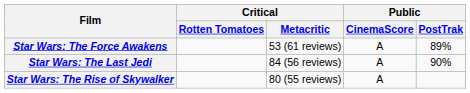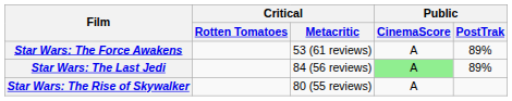 <table class="wikitable plainrowheaders sortable" style="text-align: center;">
 <tr>
 <th scope="col" rowspan="2">Film</th>
 <th scope="col" colspan="2">Critical</th>
 <th colspan="2" scope="col">Public</th>
 </tr>
 <tr>
 <th scope="col"><a href='#'>Rotten Tomatoes</a></th>
 <th scope="col"><a href='#'>Metacritic</a></th>
 <th scope="col"><a href='#'>CinemaScore</a></th>
 <th><a href='#'>PostTrak</a></th>
 </tr>
 <tr>
 <th scope="row"><em><a href='#'>Star Wars: The Force Awakens</a></em></th>
 <td></td>
 <td>53 (61 reviews)</td>
 <td>A</td>
 <td>89%</td>
 </tr>
 <tr>
 <th scope="row"><em><a href='#'>Star Wars: The Last Jedi</a></em></th>
 <td></td>
 <td>84 (56 reviews)</td>
-<td>A</td>
-<td>90%</td>
+<td style="background: lightgreen;">A</td>
+<td>89%</td>
 </tr>
 <tr>
 <th scope="row"><em><a href='#'>Star Wars: The Rise of Skywalker</a></em></th>
 <td></td>
 <td>80 (55 reviews)</td>
 <td>A</td>
 <td></td>
 </tr>
 </table>
